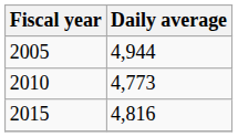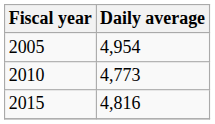 <table class="wikitable">
 <tr>
 <th>Fiscal year</th>
 <th>Daily average</th>
 </tr>
 <tr>
 <td>2005</td>
-<td>4,944</td>
+<td>4,954</td>
 </tr>
 <tr>
 <td>2010</td>
 <td>4,773</td>
 </tr>
 <tr>
 <td>2015</td>
 <td>4,816</td>
 </tr>
 <tr>
 </tr>
 </table>
